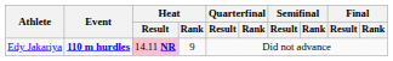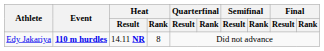 <table class=wikitable style="font-size:90%">
 <tr>
 <th rowspan="2">Athlete</th>
 <th rowspan="2">Event</th>
 <th colspan="2">Heat</th>
 <th colspan="2">Quarterfinal</th>
 <th colspan="2">Semifinal</th>
 <th colspan="2">Final</th>
 </tr>
 <tr style="font-size:95%">
 <th>Result</th>
 <th>Rank</th>
 <th>Result</th>
 <th>Rank</th>
 <th>Result</th>
 <th>Rank</th>
 <th>Result</th>
 <th>Rank</th>
 </tr>
 <tr align=center>
 <td align=left><a href='#'>Edy Jakariya</a></td>
 <td align=left><strong><a href='#'>110 m hurdles</a></strong></td>
-<td style="background: pink;">14.11 <strong><a href='#'>NR</a></strong></td>
-<td>9</td>
+<td>14.11 <strong><a href='#'>NR</a></strong></td>
+<td>8</td>
 <td colspan=6>Did not advance</td>
 </tr>
 </table>
